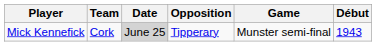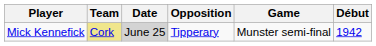 <table class="wikitable">
 <tr>
 <th>Player</th>
 <th>Team</th>
 <th>Date</th>
 <th>Opposition</th>
 <th>Game</th>
 <th>Début</th>
 </tr>
 <tr>
 <td><a href='#'>Mick Kennefick</a></td>
-<td><a href='#'>Cork</a></td>
+<td style="background: khaki;"><a href='#'>Cork</a></td>
 <td style="background: lightgrey;">June 25</td>
 <td><a href='#'>Tipperary</a></td>
 <td>Munster semi-final</td>
-<td><a href='#'>1943</a></td>
+<td><a href='#'>1942</a></td>
 </tr>
 </table>
